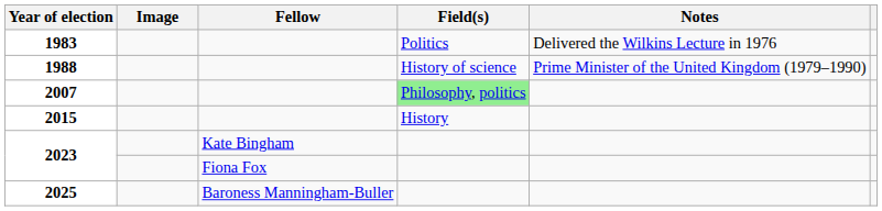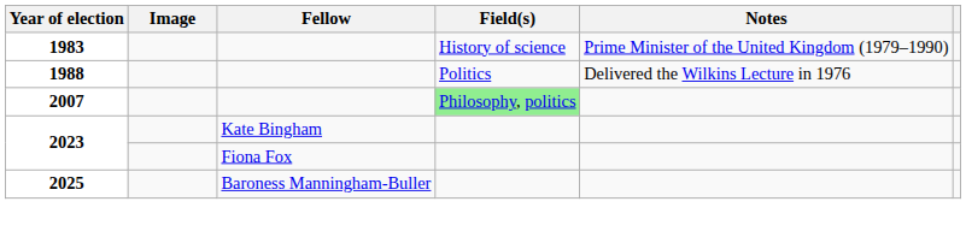 <table class="wikitable sortable plainrowheaders">
 <tr>
 <th scope="col">Year of election</th>
 <th scope="col" class="unsortable" style="width: 75px;">Image</th>
 <th scope="col">Fellow</th>
 <th scope="col">Field(s)</th>
 <th scope="col" class="unsortable">Notes</th>
 <th scope="col" class="unsortable"></th>
 </tr>
 <tr>
 <th scope="row" style="background:#fff; text-align:center;">1983</th>
 <td></td>
 <td></td>
-<td><a href='#'>Politics</a></td>
-<td>Delivered the <a href='#'>Wilkins Lecture</a> in 1976</td>
+<td><a href='#'>History of science</a></td>
+<td><a href='#'>Prime Minister of the United Kingdom</a> (1979–1990)</td>
 <td></td>
 </tr>
 <tr>
 <th scope="row" style="background:#fff; text-align:center;">1988</th>
 <td></td>
 <td></td>
-<td><a href='#'>History of science</a></td>
-<td><a href='#'>Prime Minister of the United Kingdom</a> (1979–1990)</td>
+<td><a href='#'>Politics</a></td>
+<td>Delivered the <a href='#'>Wilkins Lecture</a> in 1976</td>
 <td></td>
 </tr>
 <tr>
 <th scope="row" style="background:#fff; text-align:center;">2007</th>
 <td></td>
 <td></td>
 <td style="background: lightgreen;"><a href='#'>Philosophy</a>, <a href='#'>politics</a></td>
-<td></td>
-<td></td>
-</tr>
-<tr>
-<th scope="row" style="background:#fff; text-align:center;">2015</th>
-<td></td>
-<td></td>
-<td><a href='#'>History</a></td>
 <td></td>
 <td></td>
 </tr>
 <tr>
 <th rowspan="2" scope="row" style="background:#fff; text-align:center;">2023</th>
 <td></td>
 <td><a href='#'>Kate Bingham</a></td>
 <td></td>
 <td></td>
 <td></td>
 </tr>
 <tr>
 <td></td>
 <td><a href='#'>Fiona Fox</a></td>
 <td></td>
 <td></td>
 <td></td>
 </tr>
 <tr>
 <th scope="row" style="background:#fff; text-align:center;">2025</th>
 <td></td>
 <td><a href='#'>Baroness Manningham-Buller</a></td>
 <td></td>
 <td></td>
 <td></td>
 </tr>
 </table>
